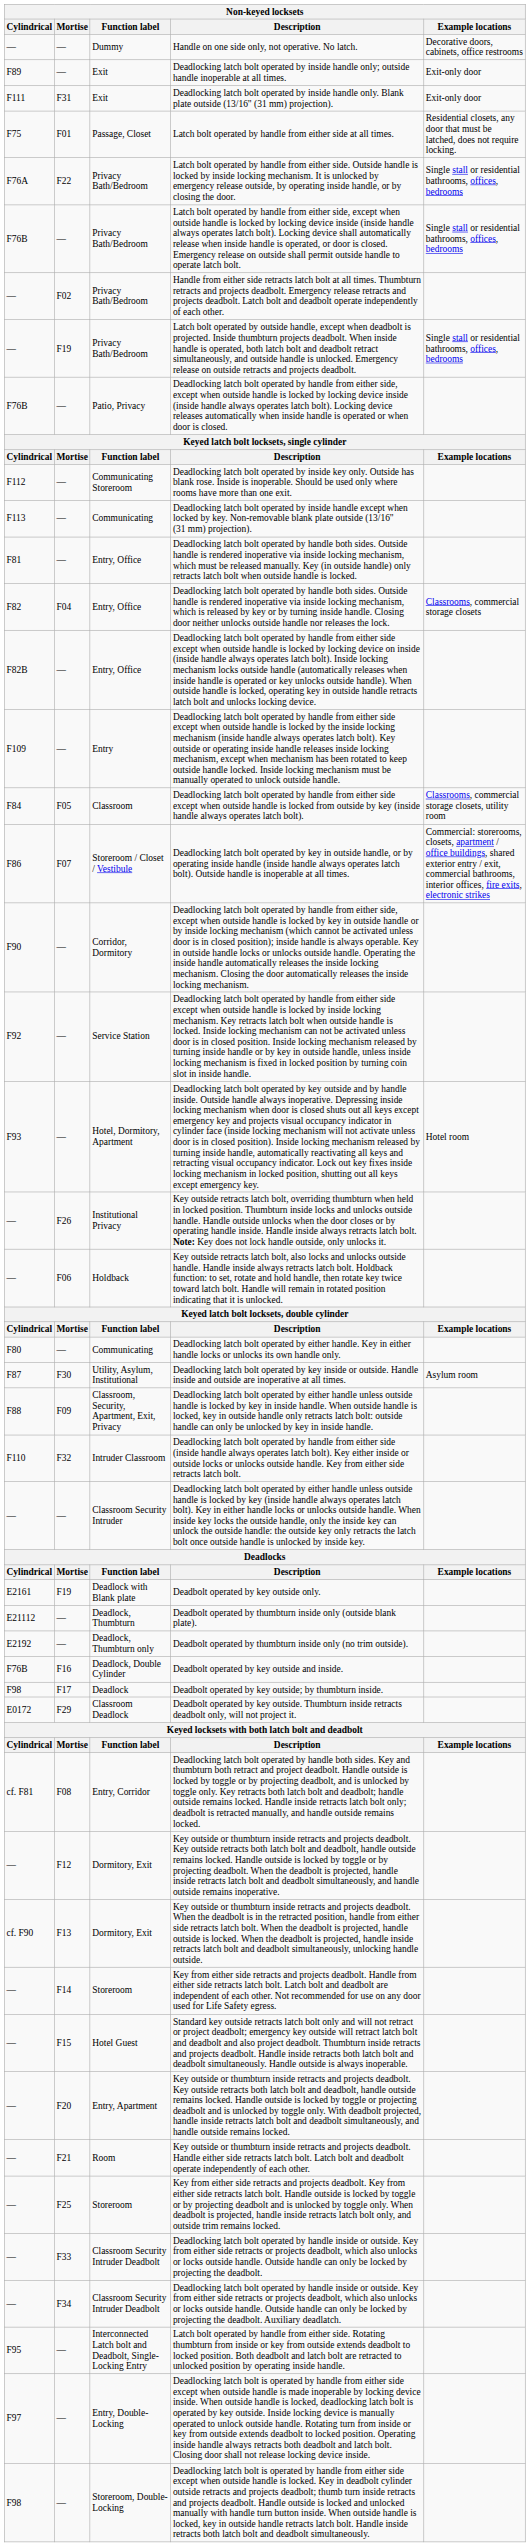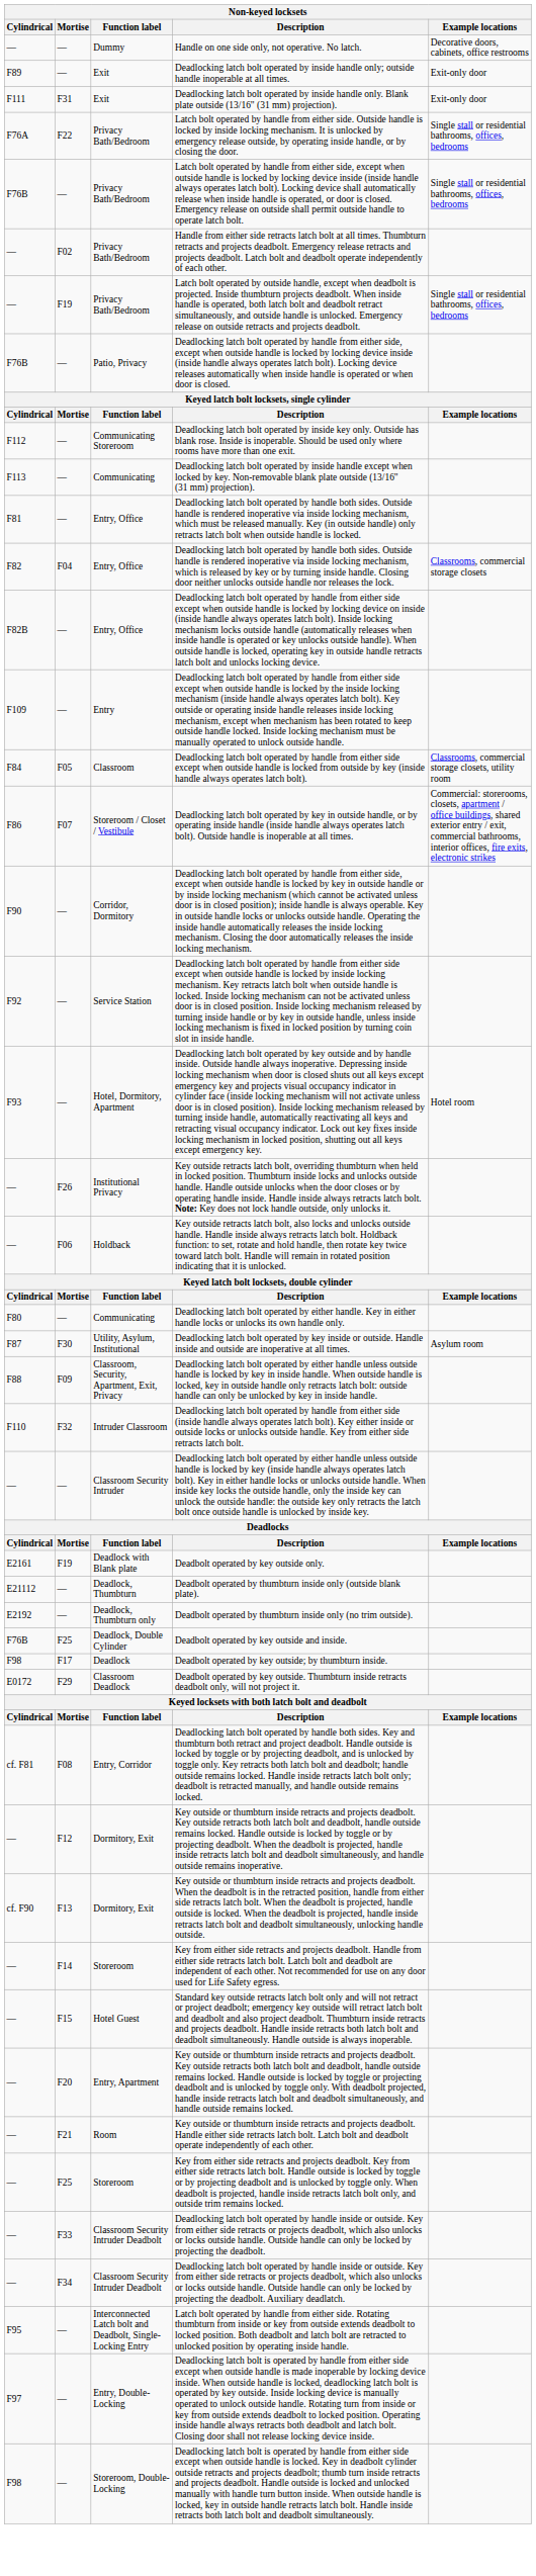 <table class="wikitable sortable" style="margin: 1em auto 1em auto">
 <tr>
 <th colspan=5>Non-keyed locksets</th>
 </tr>
 <tr>
 <th>Cylindrical</th>
 <th>Mortise</th>
 <th>Function label</th>
 <th>Description</th>
 <th>Example locations</th>
 </tr>
 <tr>
 <td>—</td>
 <td>—</td>
 <td>Dummy</td>
 <td>Handle on one side only, not operative. No latch.</td>
 <td>Decorative doors, cabinets, office restrooms</td>
 </tr>
 <tr>
 <td>F89</td>
 <td>—</td>
 <td>Exit</td>
 <td>Deadlocking latch bolt operated by inside handle only; outside handle inoperable at all times.</td>
 <td>Exit-only door</td>
 </tr>
 <tr>
 <td>F111</td>
 <td>F31</td>
 <td>Exit</td>
 <td>Deadlocking latch bolt operated by inside handle only. Blank plate outside (13/16" (31 mm) projection).</td>
 <td>Exit-only door</td>
-</tr>
-<tr>
-<td>F75</td>
-<td>F01</td>
-<td>Passage, Closet</td>
-<td>Latch bolt operated by handle from either side at all times.</td>
-<td>Residential closets, any door that must be latched, does not require locking.</td>
 </tr>
 <tr>
 <td>F76A</td>
 <td>F22</td>
 <td>Privacy Bath/Bedroom</td>
 <td>Latch bolt operated by handle from either side. Outside handle is locked by inside locking mechanism. It is unlocked by emergency release outside, by operating inside handle, or by closing the door.</td>
 <td>Single <a href='#'>stall</a> or residential bathrooms, <a href='#'>offices</a>, <a href='#'>bedrooms</a></td>
 </tr>
 <tr>
 <td>F76B</td>
 <td>—</td>
 <td>Privacy Bath/Bedroom</td>
 <td>Latch bolt operated by handle from either side, except when outside handle is locked by locking device inside (inside handle always operates latch bolt). Locking device shall automatically release when inside handle is operated, or door is closed. Emergency release on outside shall permit outside handle to operate latch bolt.</td>
 <td>Single <a href='#'>stall</a> or residential bathrooms, <a href='#'>offices</a>, <a href='#'>bedrooms</a></td>
 </tr>
 <tr>
 <td>—</td>
 <td>F02</td>
 <td>Privacy Bath/Bedroom</td>
 <td>Handle from either side retracts latch bolt at all times. Thumbturn retracts and projects deadbolt. Emergency release retracts and projects deadbolt. Latch bolt and deadbolt operate independently of each other.</td>
 <td></td>
 </tr>
 <tr>
 <td>—</td>
 <td>F19</td>
 <td>Privacy Bath/Bedroom</td>
 <td>Latch bolt operated by outside handle, except when deadbolt is projected. Inside thumbturn projects deadbolt. When inside handle is operated, both latch bolt and deadbolt retract simultaneously, and outside handle is unlocked. Emergency release on outside retracts and projects deadbolt.</td>
 <td>Single <a href='#'>stall</a> or residential bathrooms, <a href='#'>offices</a>, <a href='#'>bedrooms</a></td>
 </tr>
 <tr>
 <td>F76B</td>
 <td>—</td>
 <td>Patio, Privacy</td>
 <td>Deadlocking latch bolt operated by handle from either side, except when outside handle is locked by locking device inside (inside handle always operates latch bolt). Locking device releases automatically when inside handle is operated or when door is closed.</td>
 <td></td>
 </tr>
 <tr>
 <th colspan=5>Keyed latch bolt locksets, single cylinder</th>
 </tr>
 <tr>
 <th>Cylindrical</th>
 <th>Mortise</th>
 <th>Function label</th>
 <th>Description</th>
 <th>Example locations</th>
 </tr>
 <tr>
 <td>F112</td>
 <td>—</td>
 <td>Communicating Storeroom</td>
 <td>Deadlocking latch bolt operated by inside key only. Outside has blank rose. Inside is inoperable. Should be used only where rooms have more than one exit.</td>
 <td></td>
 </tr>
 <tr>
 <td>F113</td>
 <td>—</td>
 <td>Communicating</td>
 <td>Deadlocking latch bolt operated by inside handle except when locked by key. Non-removable blank plate outside (13/16" (31 mm) projection).</td>
 <td></td>
 </tr>
 <tr>
 <td>F81</td>
 <td>—</td>
 <td>Entry, Office</td>
 <td>Deadlocking latch bolt operated by handle both sides. Outside handle is rendered inoperative via inside locking mechanism, which must be released manually. Key (in outside handle) only retracts latch bolt when outside handle is locked.</td>
 <td></td>
 </tr>
 <tr>
 <td>F82</td>
 <td>F04</td>
 <td>Entry, Office</td>
 <td>Deadlocking latch bolt operated by handle both sides. Outside handle is rendered inoperative via inside locking mechanism, which is released by key or by turning inside handle. Closing door neither unlocks outside handle nor releases the lock.</td>
 <td><a href='#'>Classrooms</a>, commercial storage closets</td>
 </tr>
 <tr>
 <td>F82B</td>
 <td>—</td>
 <td>Entry, Office</td>
 <td>Deadlocking latch bolt operated by handle from either side except when outside handle is locked by locking device on inside (inside handle always operates latch bolt). Inside locking mechanism locks outside handle (automatically releases when inside handle is operated or key unlocks outside handle). When outside handle is locked, operating key in outside handle retracts latch bolt and unlocks locking device.</td>
 <td></td>
 </tr>
 <tr>
 <td>F109</td>
 <td>—</td>
 <td>Entry</td>
 <td>Deadlocking latch bolt operated by handle from either side except when outside handle is locked by the inside locking mechanism (inside handle always operates latch bolt). Key outside or operating inside handle releases inside locking mechanism, except when mechanism has been rotated to keep outside handle locked. Inside locking mechanism must be manually operated to unlock outside handle.</td>
 <td></td>
 </tr>
 <tr>
 <td>F84</td>
 <td>F05</td>
 <td>Classroom</td>
 <td>Deadlocking latch bolt operated by handle from either side except when outside handle is locked from outside by key (inside handle always operates latch bolt).</td>
 <td><a href='#'>Classrooms</a>, commercial storage closets, utility room</td>
 </tr>
 <tr>
 <td>F86</td>
 <td>F07</td>
 <td>Storeroom / Closet / <a href='#'>Vestibule</a></td>
 <td>Deadlocking latch bolt operated by key in outside handle, or by operating inside handle (inside handle always operates latch bolt). Outside handle is inoperable at all times.</td>
 <td>Commercial:  storerooms, closets, <a href='#'>apartment</a> / <a href='#'>office buildings</a>, shared exterior entry / exit, commercial bathrooms, interior offices, <a href='#'>fire exits</a>, <a href='#'>electronic strikes</a></td>
 </tr>
 <tr>
 <td>F90</td>
 <td>—</td>
 <td>Corridor, Dormitory</td>
 <td>Deadlocking latch bolt operated by handle from either side, except when outside handle is locked by key in outside handle or by inside locking mechanism (which cannot be activated unless door is in closed position); inside handle is always operable. Key in outside handle locks or unlocks outside handle. Operating the inside handle automatically releases the inside locking mechanism. Closing the door automatically releases the inside locking mechanism.</td>
 <td></td>
 </tr>
 <tr>
 <td>F92</td>
 <td>—</td>
 <td>Service Station</td>
 <td>Deadlocking latch bolt operated by handle from either side except when outside handle is locked by inside locking mechanism. Key retracts latch bolt when outside handle is locked. Inside locking mechanism can not be activated unless door is in closed position. Inside locking mechanism released by turning inside handle or by key in outside handle, unless inside locking mechanism is fixed in locked position by turning coin slot in inside handle.</td>
 <td></td>
 </tr>
 <tr>
 <td>F93</td>
 <td>—</td>
 <td>Hotel, Dormitory, Apartment</td>
 <td>Deadlocking latch bolt operated by key outside and by handle inside. Outside handle always inoperative. Depressing inside locking mechanism when door is closed shuts out all keys except emergency key and projects visual occupancy indicator in cylinder face (inside locking mechanism will not activate unless door is in closed position). Inside locking mechanism released by turning inside handle, automatically reactivating all keys and retracting visual occupancy indicator. Lock out key fixes inside locking mechanism in locked position, shutting out all keys except emergency key.</td>
 <td>Hotel room</td>
 </tr>
 <tr>
 <td>—</td>
 <td>F26</td>
 <td>Institutional Privacy</td>
 <td>Key outside retracts latch bolt, overriding thumbturn when held in locked position. Thumbturn inside locks and unlocks outside handle. Handle outside unlocks when the door closes or by operating handle inside. Handle inside always retracts latch bolt. <strong>Note:</strong> Key does not lock handle outside, only unlocks it.</td>
 <td></td>
 </tr>
 <tr>
 <td>—</td>
 <td>F06</td>
 <td>Holdback</td>
 <td>Key outside retracts latch bolt, also locks and unlocks outside handle. Handle inside always retracts latch bolt. Holdback function: to set, rotate and hold handle, then rotate key twice toward latch bolt. Handle will remain in rotated position indicating that it is unlocked.</td>
 <td></td>
 </tr>
 <tr>
 <th colspan=5>Keyed latch bolt locksets, double cylinder</th>
 </tr>
 <tr>
 <th>Cylindrical</th>
 <th>Mortise</th>
 <th>Function label</th>
 <th>Description</th>
 <th>Example locations</th>
 </tr>
 <tr>
 <td>F80</td>
 <td>—</td>
 <td>Communicating</td>
 <td>Deadlocking latch bolt operated by either handle. Key in either handle locks or unlocks its own handle only.</td>
 <td></td>
 </tr>
 <tr>
 <td>F87</td>
 <td>F30</td>
 <td>Utility, Asylum, Institutional</td>
 <td>Deadlocking latch bolt operated by key inside or outside. Handle inside and outside are inoperative at all times.</td>
 <td>Asylum room</td>
 </tr>
 <tr>
 <td>F88</td>
 <td>F09</td>
 <td>Classroom, Security, Apartment, Exit, Privacy</td>
 <td>Deadlocking latch bolt operated by either handle unless outside handle is locked by key in inside handle. When outside handle is locked, key in outside handle only retracts latch bolt: outside handle can only be unlocked by key in inside handle.</td>
 <td></td>
 </tr>
 <tr>
 <td>F110</td>
 <td>F32</td>
 <td>Intruder Classroom</td>
 <td>Deadlocking latch bolt operated by handle from either side (inside handle always operates latch bolt). Key either inside or outside locks or unlocks outside handle. Key from either side retracts latch bolt.</td>
 <td></td>
 </tr>
 <tr>
 <td>—</td>
 <td>—</td>
 <td>Classroom Security Intruder</td>
 <td>Deadlocking latch bolt operated by either handle unless outside handle is locked by key (inside handle always operates latch bolt). Key in either handle locks or unlocks outside handle. When inside key locks the outside handle, only the inside key can unlock the outside handle: the outside key only retracts the latch bolt once outside handle is unlocked by inside key.</td>
 <td></td>
 </tr>
 <tr>
 <th colspan=5>Deadlocks</th>
 </tr>
 <tr>
 <th>Cylindrical</th>
 <th>Mortise</th>
 <th>Function label</th>
 <th>Description</th>
 <th>Example locations</th>
 </tr>
 <tr>
 <td>E2161</td>
 <td>F19</td>
 <td>Deadlock with Blank plate</td>
 <td>Deadbolt operated by key outside only.</td>
 <td></td>
 </tr>
 <tr>
 <td>E21112</td>
 <td>—</td>
 <td>Deadlock, Thumbturn</td>
 <td>Deadbolt operated by thumbturn inside only (outside blank plate).</td>
 <td></td>
 </tr>
 <tr>
 <td>E2192</td>
 <td>—</td>
 <td>Deadlock, Thumbturn only</td>
 <td>Deadbolt operated by thumbturn inside only (no trim outside).</td>
 <td></td>
 </tr>
 <tr>
 <td>F76B</td>
-<td>F16</td>
+<td>F25</td>
 <td>Deadlock, Double Cylinder</td>
 <td>Deadbolt operated by key outside and inside.</td>
 <td></td>
 </tr>
 <tr>
 <td>F98</td>
 <td>F17</td>
 <td>Deadlock</td>
 <td>Deadbolt operated by key outside; by thumbturn inside.</td>
 <td></td>
 </tr>
 <tr>
 <td>E0172</td>
 <td>F29</td>
 <td>Classroom Deadlock</td>
 <td>Deadbolt operated by key outside. Thumbturn inside retracts deadbolt only, will not project it.</td>
 <td></td>
 </tr>
 <tr>
 <th colspan=5>Keyed locksets with both latch bolt and deadbolt</th>
 </tr>
 <tr>
 <th>Cylindrical</th>
 <th>Mortise</th>
 <th>Function label</th>
 <th>Description</th>
 <th>Example locations</th>
 </tr>
 <tr>
 <td>cf. F81</td>
 <td>F08</td>
 <td>Entry, Corridor</td>
 <td>Deadlocking latch bolt operated by handle both sides. Key and thumbturn both retract and project deadbolt. Handle outside is locked by toggle or by projecting deadbolt, and is unlocked by toggle only. Key retracts both latch bolt and deadbolt; handle outside remains locked. Handle inside retracts latch bolt only; deadbolt is retracted manually, and handle outside remains locked.</td>
 <td></td>
 </tr>
 <tr>
 <td>—</td>
 <td>F12</td>
 <td>Dormitory, Exit</td>
 <td>Key outside or thumbturn inside retracts and projects deadbolt. Key outside retracts both latch bolt and deadbolt, handle outside remains locked. Handle outside is locked by toggle or by projecting deadbolt. When the deadbolt is projected, handle inside retracts latch bolt and deadbolt simultaneously, and handle outside remains inoperative.</td>
 <td></td>
 </tr>
 <tr>
 <td>cf. F90</td>
 <td>F13</td>
 <td>Dormitory, Exit</td>
 <td>Key outside or thumbturn inside retracts and projects deadbolt. When the deadbolt is in the retracted position, handle from either side retracts latch bolt. When the deadbolt is projected, handle outside is locked. When the deadbolt is projected, handle inside retracts latch bolt and deadbolt simultaneously, unlocking handle outside.</td>
 <td></td>
 </tr>
 <tr>
 <td>—</td>
 <td>F14</td>
 <td>Storeroom</td>
 <td>Key from either side retracts and projects deadbolt. Handle from either side retracts latch bolt. Latch bolt and deadbolt are independent of each other. Not recommended for use on any door used for Life Safety egress.</td>
 <td></td>
 </tr>
 <tr>
 <td>—</td>
 <td>F15</td>
 <td>Hotel Guest</td>
 <td>Standard key outside retracts latch bolt only and will not retract or project deadbolt; emergency key outside will retract latch bolt and deadbolt and also project deadbolt. Thumbturn inside retracts and projects deadbolt. Handle inside retracts both latch bolt and deadbolt simultaneously. Handle outside is always inoperable.</td>
 <td></td>
 </tr>
 <tr>
 <td>—</td>
 <td>F20</td>
 <td>Entry, Apartment</td>
 <td>Key outside or thumbturn inside retracts and projects deadbolt. Key outside retracts both latch bolt and deadbolt, handle outside remains locked. Handle outside is locked by toggle or projecting deadbolt and is unlocked by toggle only. With deadbolt projected, handle inside retracts latch bolt and deadbolt simultaneously, and handle outside remains locked.</td>
 <td></td>
 </tr>
 <tr>
 <td>—</td>
 <td>F21</td>
 <td>Room</td>
 <td>Key outside or thumbturn inside retracts and projects deadbolt. Handle either side retracts latch bolt. Latch bolt and deadbolt operate independently of each other.</td>
 <td></td>
 </tr>
 <tr>
 <td>—</td>
 <td>F25</td>
 <td>Storeroom</td>
 <td>Key from either side retracts and projects deadbolt. Key from either side retracts latch bolt. Handle outside is locked by toggle or by projecting deadbolt and is unlocked by toggle only. When deadbolt is projected, handle inside retracts latch bolt only, and outside trim remains locked.</td>
 <td></td>
 </tr>
 <tr>
 <td>—</td>
 <td>F33</td>
 <td>Classroom Security Intruder Deadbolt</td>
 <td>Deadlocking latch bolt operated by handle inside or outside. Key from either side retracts or projects deadbolt, which also unlocks or locks outside handle. Outside handle can only be locked by projecting the deadbolt.</td>
 <td></td>
 </tr>
 <tr>
 <td>—</td>
 <td>F34</td>
 <td>Classroom Security Intruder Deadbolt</td>
 <td>Deadlocking latch bolt operated by handle inside or outside. Key from either side retracts or projects deadbolt, which also unlocks or locks outside handle. Outside handle can only be locked by projecting the deadbolt. Auxiliary deadlatch.</td>
 <td></td>
 </tr>
 <tr>
 <td>F95</td>
 <td>—</td>
 <td>Interconnected Latch bolt and Deadbolt, Single-Locking Entry</td>
 <td>Latch bolt operated by handle from either side. Rotating thumbturn from inside or key from outside extends deadbolt to locked position. Both deadbolt and latch bolt are retracted to unlocked position by operating inside handle.</td>
 <td></td>
 </tr>
 <tr>
 <td>F97</td>
 <td>—</td>
 <td>Entry, Double-Locking</td>
 <td>Deadlocking latch bolt is operated by handle from either side except when outside handle is made inoperable by locking device inside. When outside handle is locked, deadlocking latch bolt is operated by key outside. Inside locking device is manually operated to unlock outside handle. Rotating turn from inside or key from outside extends deadbolt to locked position. Operating inside handle always retracts both deadbolt and latch bolt. Closing door shall not release locking device inside.</td>
 <td></td>
 </tr>
 <tr>
 <td>F98</td>
 <td>—</td>
 <td>Storeroom, Double-Locking</td>
 <td>Deadlocking latch bolt is operated by handle from either side except when outside handle is locked. Key in deadbolt cylinder outside retracts and projects deadbolt; thumb turn inside retracts and projects deadbolt. Handle outside is locked and unlocked manually with handle turn button inside. When outside handle is locked, key in outside handle retracts latch bolt. Handle inside retracts both latch bolt and deadbolt simultaneously.</td>
 <td></td>
 </tr>
 </table>
